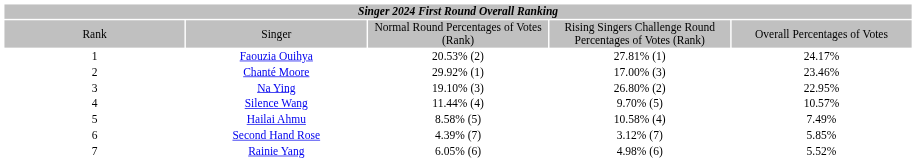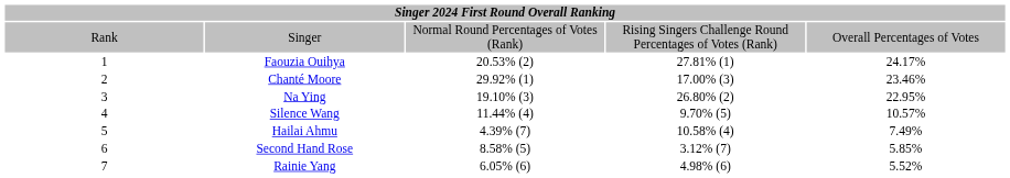 <table width="100%" style="text-align:center">
 <tr align=center style="background:silver">
 <td colspan="5"><div><strong><em>Singer<em> 2024 First Round Overall Ranking<strong> </div></td>
 </tr>
 <tr align=center style="background:silver">
 <td style="width:20%"></strong>Rank<strong></td>
 <td style="width:20%"></strong>Singer<strong></td>
 <td style="width:20%"></strong>Normal Round Percentages of Votes (Rank)<strong></td>
 <td style="width:20%"></strong>Rising Singers Challenge Round Percentages of Votes (Rank)<strong></td>
 <td style="width:20%"></strong>Overall Percentages of Votes<strong></td>
 </tr>
 <tr>
 <td>1</td>
 <td><a href='#'>Faouzia Ouihya</a></td>
 <td>20.53% (2)</td>
 <td>27.81% (1)</td>
 <td>24.17%</td>
 </tr>
 <tr>
 <td>2</td>
 <td><a href='#'>Chanté Moore</a></td>
 <td>29.92% (1)</td>
 <td>17.00% (3)</td>
 <td>23.46%</td>
 </tr>
 <tr>
 <td>3</td>
 <td><a href='#'>Na Ying</a></td>
 <td>19.10% (3)</td>
 <td>26.80% (2)</td>
 <td>22.95%</td>
 </tr>
 <tr>
 <td>4</td>
 <td><a href='#'>Silence Wang</a></td>
 <td>11.44% (4)</td>
 <td>9.70% (5)</td>
 <td>10.57%</td>
 </tr>
 <tr>
 <td>5</td>
 <td><a href='#'>Hailai Ahmu</a></td>
-<td>8.58% (5)</td>
+<td>4.39% (7)</td>
 <td>10.58% (4)</td>
 <td>7.49%</td>
 </tr>
 <tr>
 <td>6</td>
 <td><a href='#'>Second Hand Rose</a></td>
-<td>4.39% (7)</td>
+<td>8.58% (5)</td>
 <td>3.12% (7)</td>
 <td>5.85%</td>
 </tr>
 <tr>
 <td>7</td>
 <td><a href='#'>Rainie Yang</a></td>
 <td>6.05% (6)</td>
 <td>4.98% (6)</td>
 <td>5.52%</td>
 </tr>
 </table>
